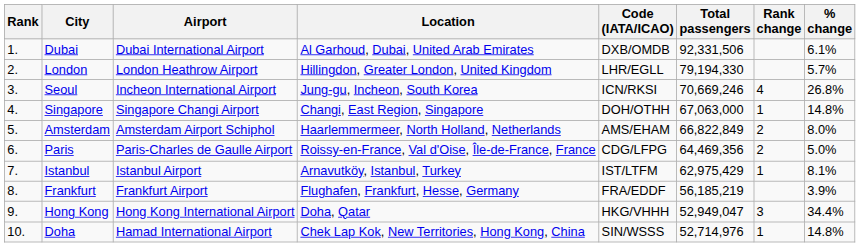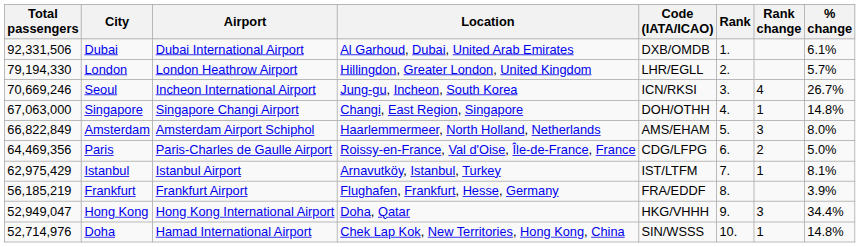 <table class="wikitable sortable" width="align=">
 <tr bgcolor="lightgrey">
-<th>Rank</th>
+<th>Total<br>passengers</th>
 <th>City</th>
 <th>Airport</th>
 <th>Location</th>
 <th>Code<br>(IATA/ICAO)</th>
-<th>Total<br>passengers</th>
+<th>Rank</th>
 <th>Rank<br>change</th>
 <th>%<br>change</th>
 </tr>
 <tr>
-<td>1.</td>
+<td>92,331,506</td>
 <td><a href='#'>Dubai</a></td>
 <td> <a href='#'>Dubai International Airport</a></td>
 <td><a href='#'>Al Garhoud</a>, <a href='#'>Dubai</a>, <a href='#'>United Arab Emirates</a></td>
 <td>DXB/OMDB</td>
-<td>92,331,506</td>
+<td>1.</td>
 <td></td>
 <td>6.1%</td>
 </tr>
 <tr>
-<td>2.</td>
+<td>79,194,330</td>
 <td><a href='#'>London</a></td>
 <td> <a href='#'>London Heathrow Airport</a></td>
 <td><a href='#'>Hillingdon</a>, <a href='#'>Greater London</a>, <a href='#'>United Kingdom</a></td>
 <td>LHR/EGLL</td>
-<td>79,194,330</td>
+<td>2.</td>
 <td></td>
 <td>5.7%</td>
 </tr>
 <tr>
-<td>3.</td>
+<td>70,669,246</td>
 <td><a href='#'>Seoul</a></td>
 <td> <a href='#'>Incheon International Airport</a></td>
 <td><a href='#'>Jung-gu</a>, <a href='#'>Incheon</a>, <a href='#'>South Korea</a></td>
 <td>ICN/RKSI</td>
-<td>70,669,246</td>
+<td>3.</td>
 <td>4</td>
-<td>26.8%</td>
+<td>26.7%</td>
 </tr>
 <tr>
-<td>4.</td>
+<td>67,063,000</td>
 <td><a href='#'>Singapore</a></td>
 <td> <a href='#'>Singapore Changi Airport</a></td>
 <td><a href='#'>Changi</a>, <a href='#'>East Region</a>, <a href='#'>Singapore</a></td>
 <td>DOH/OTHH</td>
-<td>67,063,000</td>
+<td>4.</td>
 <td>1</td>
 <td>14.8%</td>
 </tr>
 <tr>
-<td>5.</td>
+<td>66,822,849</td>
 <td><a href='#'>Amsterdam</a></td>
 <td> <a href='#'>Amsterdam Airport Schiphol</a></td>
 <td><a href='#'>Haarlemmermeer</a>, <a href='#'>North Holland</a>, <a href='#'>Netherlands</a></td>
 <td>AMS/EHAM</td>
-<td>66,822,849</td>
-<td>2</td>
+<td>5.</td>
+<td>3</td>
 <td>8.0%</td>
 </tr>
 <tr>
-<td>6.</td>
+<td>64,469,356</td>
 <td><a href='#'>Paris</a></td>
 <td> <a href='#'>Paris-Charles de Gaulle Airport</a></td>
 <td><a href='#'>Roissy-en-France</a>, <a href='#'>Val d'Oise</a>, <a href='#'>Île-de-France</a>, <a href='#'>France</a></td>
 <td>CDG/LFPG</td>
-<td>64,469,356</td>
+<td>6.</td>
 <td>2</td>
 <td>5.0%</td>
 </tr>
 <tr>
-<td>7.</td>
+<td>62,975,429</td>
 <td><a href='#'>Istanbul</a></td>
 <td> <a href='#'>Istanbul Airport</a></td>
 <td><a href='#'>Arnavutköy</a>, <a href='#'>Istanbul</a>, <a href='#'>Turkey</a></td>
 <td>IST/LTFM</td>
-<td>62,975,429</td>
+<td>7.</td>
 <td>1</td>
 <td>8.1%</td>
 </tr>
 <tr>
-<td>8.</td>
+<td>56,185,219</td>
 <td><a href='#'>Frankfurt</a></td>
 <td> <a href='#'>Frankfurt Airport</a></td>
 <td><a href='#'>Flughafen</a>, <a href='#'>Frankfurt</a>, <a href='#'>Hesse</a>, <a href='#'>Germany</a></td>
 <td>FRA/EDDF</td>
-<td>56,185,219</td>
+<td>8.</td>
 <td></td>
 <td>3.9%</td>
 </tr>
 <tr>
-<td>9.</td>
+<td>52,949,047</td>
 <td><a href='#'>Hong Kong</a></td>
 <td> <a href='#'>Hong Kong International Airport</a></td>
 <td><a href='#'>Doha</a>, <a href='#'>Qatar</a></td>
 <td>HKG/VHHH</td>
-<td>52,949,047</td>
+<td>9.</td>
 <td>3</td>
 <td>34.4%</td>
 </tr>
 <tr>
-<td>10.</td>
+<td>52,714,976</td>
 <td><a href='#'>Doha</a></td>
 <td> <a href='#'>Hamad International Airport</a></td>
 <td><a href='#'>Chek Lap Kok</a>, <a href='#'>New Territories</a>, <a href='#'>Hong Kong</a>, <a href='#'>China</a></td>
 <td>SIN/WSSS</td>
-<td>52,714,976</td>
+<td>10.</td>
 <td>1</td>
 <td>14.8%</td>
 </tr>
 </table>
